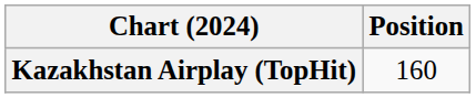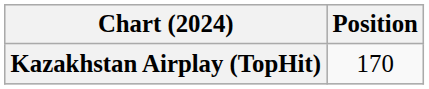 <table class="wikitable plainrowheaders" style="text-align:center">
 <tr>
 <th>Chart (2024)</th>
 <th>Position</th>
 </tr>
 <tr>
 <th scope="row">Kazakhstan Airplay (TopHit)</th>
-<td>160</td>
+<td>170</td>
 </tr>
 </table>
